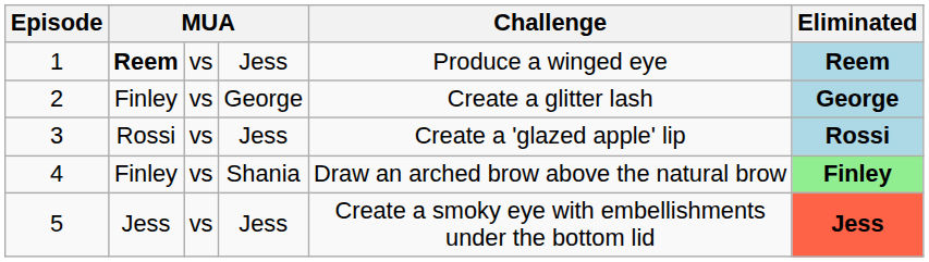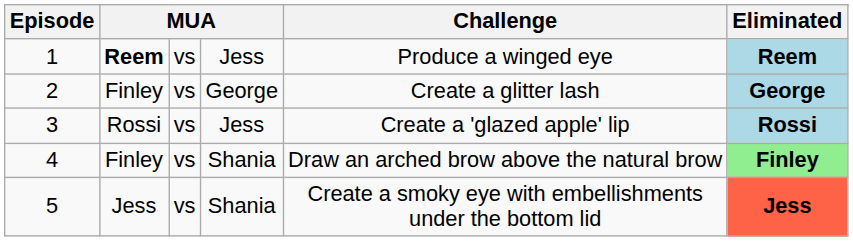 <table class="wikitable" border="2" style="text-align:center">
 <tr>
 <th>Episode</th>
 <th colspan="3">MUA</th>
 <th>Challenge</th>
 <th>Eliminated</th>
 </tr>
 <tr>
 <td>1</td>
 <td><strong>Reem</strong></td>
 <td>vs</td>
 <td>Jess</td>
 <td>Produce a winged eye</td>
 <td style="background: lightblue"><strong>Reem</strong></td>
 </tr>
 <tr>
 <td>2</td>
 <td>Finley</td>
 <td>vs</td>
 <td>George</td>
 <td>Create a glitter lash</td>
 <td style="background: lightblue"><strong>George</strong></td>
 </tr>
 <tr>
 <td>3</td>
 <td>Rossi</td>
 <td>vs</td>
 <td>Jess</td>
 <td>Create a 'glazed apple' lip</td>
 <td style="background: lightblue"><strong>Rossi</strong></td>
 </tr>
 <tr>
 <td>4</td>
 <td>Finley</td>
 <td>vs</td>
 <td>Shania</td>
 <td>Draw an arched brow above the natural brow</td>
 <td style="background: lightgreen"><strong>Finley</strong></td>
 </tr>
 <tr>
 <td>5</td>
 <td>Jess</td>
 <td>vs</td>
-<td>Jess</td>
+<td>Shania</td>
 <td>Create a smoky eye with embellishments<br>under the bottom lid</td>
 <td style="background: tomato"><strong>Jess</strong></td>
 </tr>
 </table>
